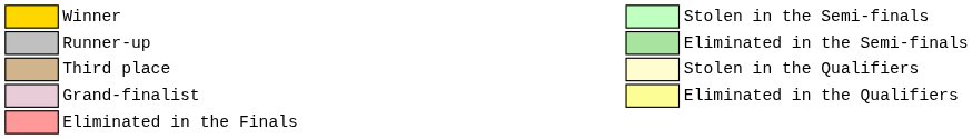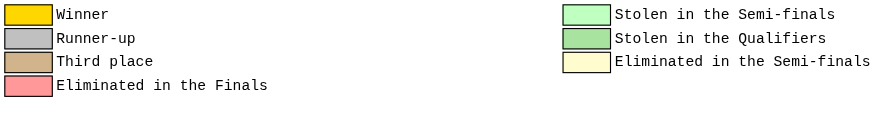 <table class="toccolours" style="font-size: 100%; white-space: nowrap">
 <tr>
 <td style="background: gold; border:1px solid black">     </td>
 <td>Winner</td>
 <td>     </td>
 <td>     </td>
 <td>     </td>
 <td>     </td>
 <td>     </td>
 <td>     </td>
 <td style="background:#BFFFC0; border:1px solid black">     </td>
 <td>Stolen in the Semi-finals</td>
 </tr>
 <tr>
 <td style="background: silver; border:1px solid black">     </td>
 <td>Runner-up</td>
 <td>     </td>
 <td>     </td>
 <td>     </td>
 <td>     </td>
 <td>     </td>
 <td>     </td>
 <td style="background:#A8E4A0; border:1px solid black">     </td>
-<td>Eliminated in the Semi-finals</td>
+<td>Stolen in the Qualifiers</td>
 </tr>
 <tr>
 <td style="background: tan; border:1px solid black">     </td>
 <td>Third place</td>
 <td>     </td>
 <td>     </td>
 <td>     </td>
 <td>     </td>
 <td>     </td>
 <td>     </td>
 <td style="background:#FFFDD0; border:1px solid black">     </td>
-<td>Stolen in the Qualifiers</td>
-</tr>
-<tr>
-<td style="background:#E8CCD7; border:1px solid black">     </td>
-<td>Grand-finalist</td>
-<td>     </td>
-<td>     </td>
-<td>     </td>
-<td>     </td>
-<td>     </td>
-<td>     </td>
-<td style="background:#FDFD96; border:1px solid black">     </td>
-<td>Eliminated in the Qualifiers</td>
+<td>Eliminated in the Semi-finals</td>
 </tr>
 <tr>
 <td style="background:#ff9999; border:1px solid black">     </td>
 <td>Eliminated in the Finals</td>
 </tr>
 </table>
